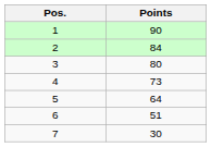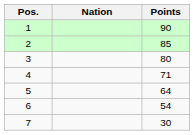 <table class="wikitable gauche" cellspacing="1" style="width:300px;">
 <tr style="background:#efefef; text-align:center;">
 <th style="width:70px;">Pos.</th>
+<th>Nation</th>
 <th style="width:70px;">Points</th>
 </tr>
 <tr style="vertical-align:top; text-align:center; background:#ccffcc;">
 <td>1</td>
+<td style="text-align:left;"></td>
 <td>90</td>
 </tr>
 <tr style="vertical-align:top; text-align:center; background:#ccffcc;">
 <td>2</td>
-<td>84</td>
+<td style="text-align:left;"></td>
+<td>85</td>
 </tr>
 <tr style="vertical-align:top; text-align:center;">
 <td>3</td>
+<td style="text-align:left;"></td>
 <td>80</td>
 </tr>
 <tr style="vertical-align:top; text-align:center;">
 <td>4</td>
-<td>73</td>
+<td style="text-align:left;"></td>
+<td>71</td>
 </tr>
 <tr style="vertical-align:top; text-align:center;">
 <td>5</td>
+<td style="text-align:left;"></td>
 <td>64</td>
 </tr>
 <tr style="vertical-align:top; text-align:center;">
 <td>6</td>
-<td>51</td>
+<td style="text-align:left;"></td>
+<td>54</td>
 </tr>
 <tr style="vertical-align:top; text-align:center;">
 <td>7</td>
+<td style="text-align:left;"></td>
 <td>30</td>
 </tr>
 </table>
